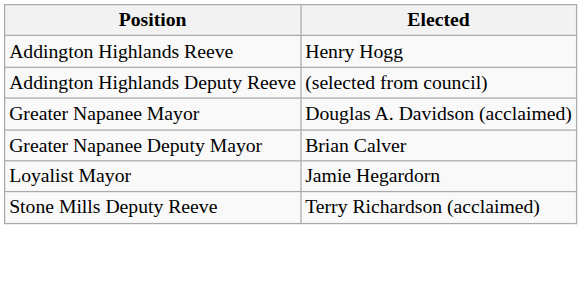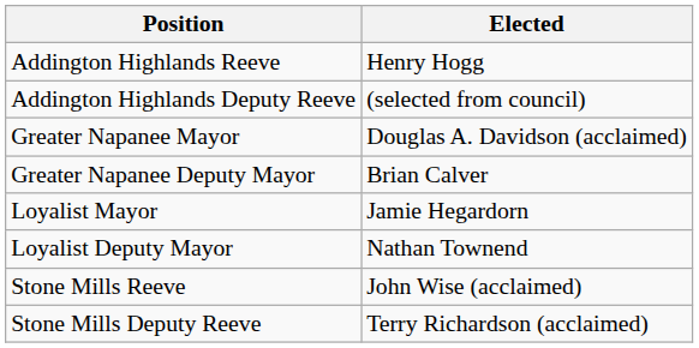 <table class="wikitable">
 <tr>
 <th>Position</th>
 <th>Elected</th>
 </tr>
 <tr>
 <td>Addington Highlands Reeve</td>
 <td>Henry Hogg</td>
 </tr>
 <tr>
 <td>Addington Highlands Deputy Reeve</td>
 <td>(selected from council)</td>
 </tr>
 <tr>
 <td>Greater Napanee Mayor</td>
 <td>Douglas A. Davidson (acclaimed)</td>
 </tr>
 <tr>
 <td>Greater Napanee Deputy Mayor</td>
 <td>Brian Calver</td>
 </tr>
 <tr>
 <td>Loyalist Mayor</td>
 <td>Jamie Hegardorn</td>
 </tr>
 <tr>
+<td>Loyalist Deputy Mayor</td>
+<td>Nathan Townend</td>
+</tr>
+<tr>
+<td>Stone Mills Reeve</td>
+<td>John Wise (acclaimed)</td>
+</tr>
+<tr>
 <td>Stone Mills Deputy Reeve</td>
 <td>Terry Richardson (acclaimed)</td>
 </tr>
 </table>
